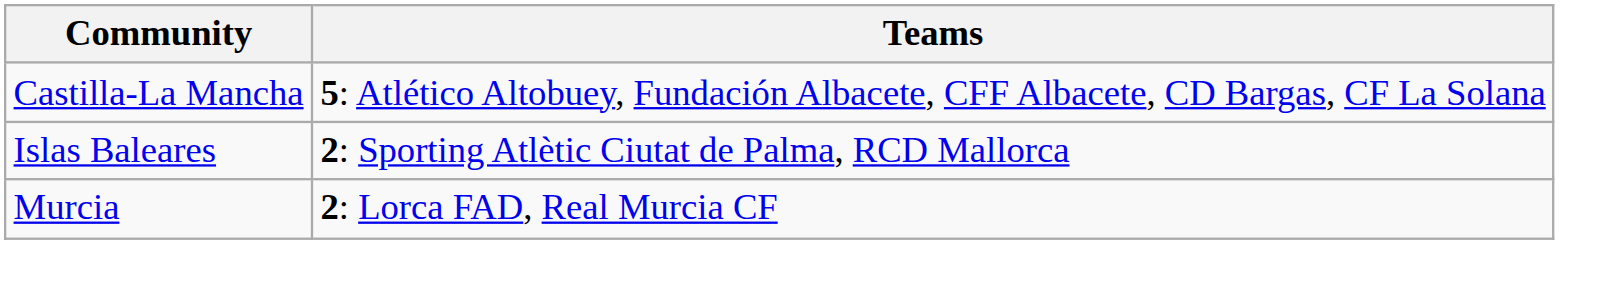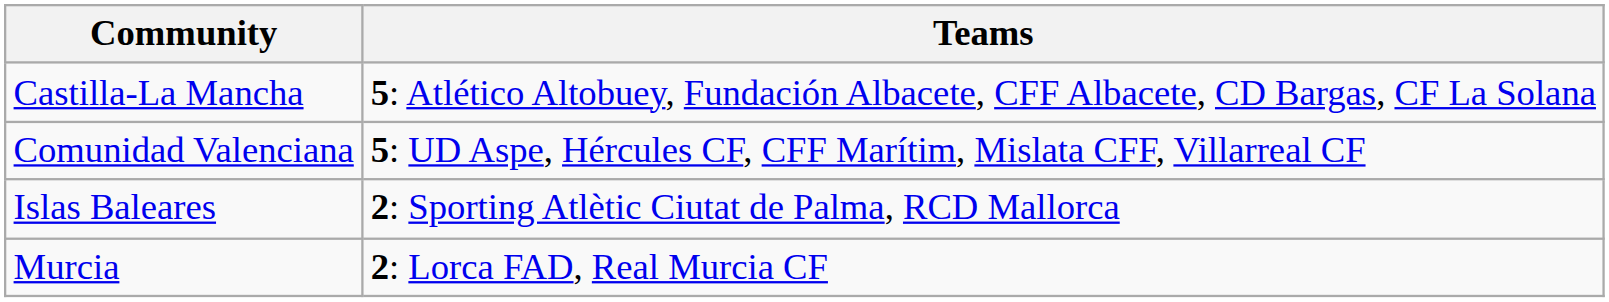 <table class="wikitable">
 <tr>
 <th>Community</th>
 <th>Teams</th>
 </tr>
 <tr>
 <td> <a href='#'>Castilla-La Mancha</a></td>
 <td><strong>5</strong>: <a href='#'>Atlético Altobuey</a>, <a href='#'>Fundación Albacete</a>, <a href='#'>CFF Albacete</a>, <a href='#'>CD Bargas</a>, <a href='#'>CF La Solana</a></td>
 </tr>
 <tr>
+<td> <a href='#'>Comunidad Valenciana</a></td>
+<td><strong>5</strong>: <a href='#'>UD Aspe</a>, <a href='#'>Hércules CF</a>, <a href='#'>CFF Marítim</a>, <a href='#'>Mislata CFF</a>, <a href='#'>Villarreal CF</a></td>
+</tr>
+<tr>
 <td> <a href='#'>Islas Baleares</a></td>
 <td><strong>2</strong>: <a href='#'>Sporting Atlètic Ciutat de Palma</a>, <a href='#'>RCD Mallorca</a></td>
 </tr>
 <tr>
 <td> <a href='#'>Murcia</a></td>
 <td><strong>2</strong>: <a href='#'>Lorca FAD</a>, <a href='#'>Real Murcia CF</a></td>
 </tr>
 </table>
